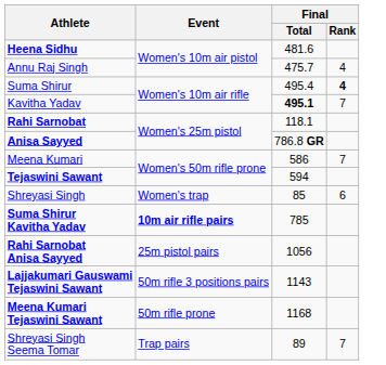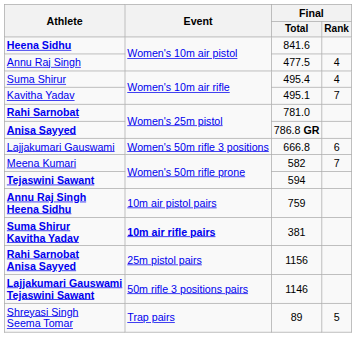 <table class="wikitable" style="font-size:90%">
 <tr>
 <th rowspan="2">Athlete</th>
 <th rowspan="2">Event</th>
 <th colspan=2>Final</th>
 </tr>
 <tr style="font-size:95%">
 <th>Total</th>
 <th>Rank</th>
 </tr>
 <tr align=center>
 <td align=left><strong><a href='#'>Heena Sidhu</a></strong></td>
 <td align=left rowspan=2><a href='#'>Women's 10m air pistol</a></td>
-<td>481.6</td>
+<td>841.6</td>
 <td></td>
 </tr>
 <tr align=center>
 <td align=left><a href='#'>Annu Raj Singh</a></td>
-<td>475.7</td>
+<td>477.5</td>
 <td>4</td>
 </tr>
 <tr align=center>
 <td align=left><a href='#'>Suma Shirur</a></td>
 <td align=left rowspan=2><a href='#'>Women's 10m air rifle</a></td>
 <td>495.4</td>
-<td><strong>4</strong></td>
+<td>4</td>
 </tr>
 <tr align=center>
 <td align=left><a href='#'>Kavitha Yadav</a></td>
-<td><strong>495.1</strong></td>
+<td>495.1</td>
 <td>7</td>
 </tr>
 <tr align=center>
 <td align=left><strong><a href='#'>Rahi Sarnobat</a></strong></td>
 <td align=left rowspan=2><a href='#'>Women's 25m pistol</a></td>
-<td>118.1</td>
+<td>781.0</td>
 <td></td>
 </tr>
 <tr align=center>
 <td align=left><strong><a href='#'>Anisa Sayyed</a></strong></td>
 <td>786.8 <strong>GR</strong></td>
 <td></td>
 </tr>
 <tr align=center>
+<td align=left><a href='#'>Lajjakumari Gauswami</a></td>
+<td align=left><a href='#'>Women's 50m rifle 3 positions</a></td>
+<td>666.8</td>
+<td>6</td>
+</tr>
+<tr align=center>
 <td align=left><a href='#'>Meena Kumari</a></td>
 <td align=left rowspan=2><a href='#'>Women's 50m rifle prone</a></td>
-<td>586</td>
+<td>582</td>
 <td>7</td>
 </tr>
 <tr align=center>
 <td align=left><strong><a href='#'>Tejaswini Sawant</a></strong></td>
 <td>594</td>
 <td></td>
 </tr>
 <tr align=center>
-<td align=left><a href='#'>Shreyasi Singh</a></td>
-<td align=left><a href='#'>Women's trap</a></td>
-<td>85</td>
-<td>6</td>
+<td align=left><strong><a href='#'>Annu Raj Singh</a><br><a href='#'>Heena Sidhu</a></strong></td>
+<td align=left><a href='#'>10m air pistol pairs</a></td>
+<td>759</td>
+<td></td>
 </tr>
 <tr align=center>
 <td align=left><strong><a href='#'>Suma Shirur</a><br><a href='#'>Kavitha Yadav</a></strong></td>
 <td align=left><strong><a href='#'>10m air rifle pairs</a></strong></td>
-<td>785</td>
+<td>381</td>
 <td></td>
 </tr>
 <tr align=center>
 <td align=left><strong><a href='#'>Rahi Sarnobat</a><br><a href='#'>Anisa Sayyed</a></strong></td>
 <td align=left><a href='#'>25m pistol pairs</a></td>
-<td>1056</td>
+<td>1156</td>
 <td></td>
 </tr>
 <tr align=center>
 <td align=left><strong><a href='#'>Lajjakumari Gauswami</a><br><a href='#'>Tejaswini Sawant</a></strong></td>
 <td align=left><a href='#'>50m rifle 3 positions pairs</a></td>
-<td>1143</td>
-<td></td>
-</tr>
-<tr align=center>
-<td align=left><strong><a href='#'>Meena Kumari</a><br><a href='#'>Tejaswini Sawant</a></strong></td>
-<td align=left><a href='#'>50m rifle prone</a></td>
-<td>1168</td>
+<td>1146</td>
 <td></td>
 </tr>
 <tr align=center>
 <td align=left><a href='#'>Shreyasi Singh</a><br><a href='#'>Seema Tomar</a></td>
 <td align=left><a href='#'>Trap pairs</a></td>
 <td>89</td>
-<td>7</td>
+<td>5</td>
 </tr>
 </table>
